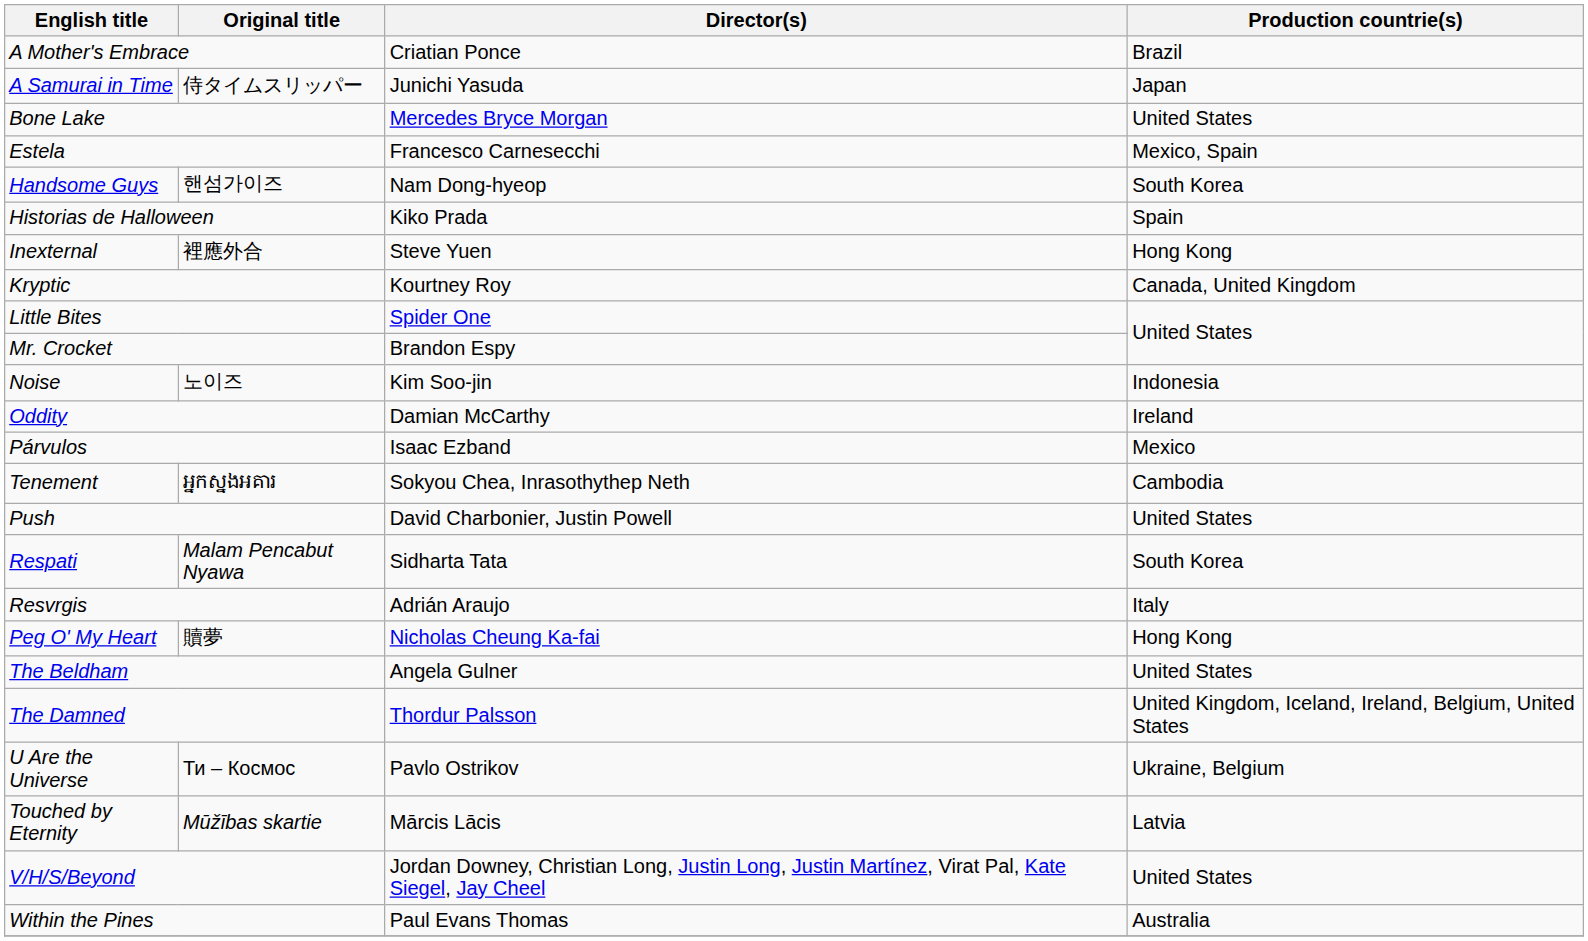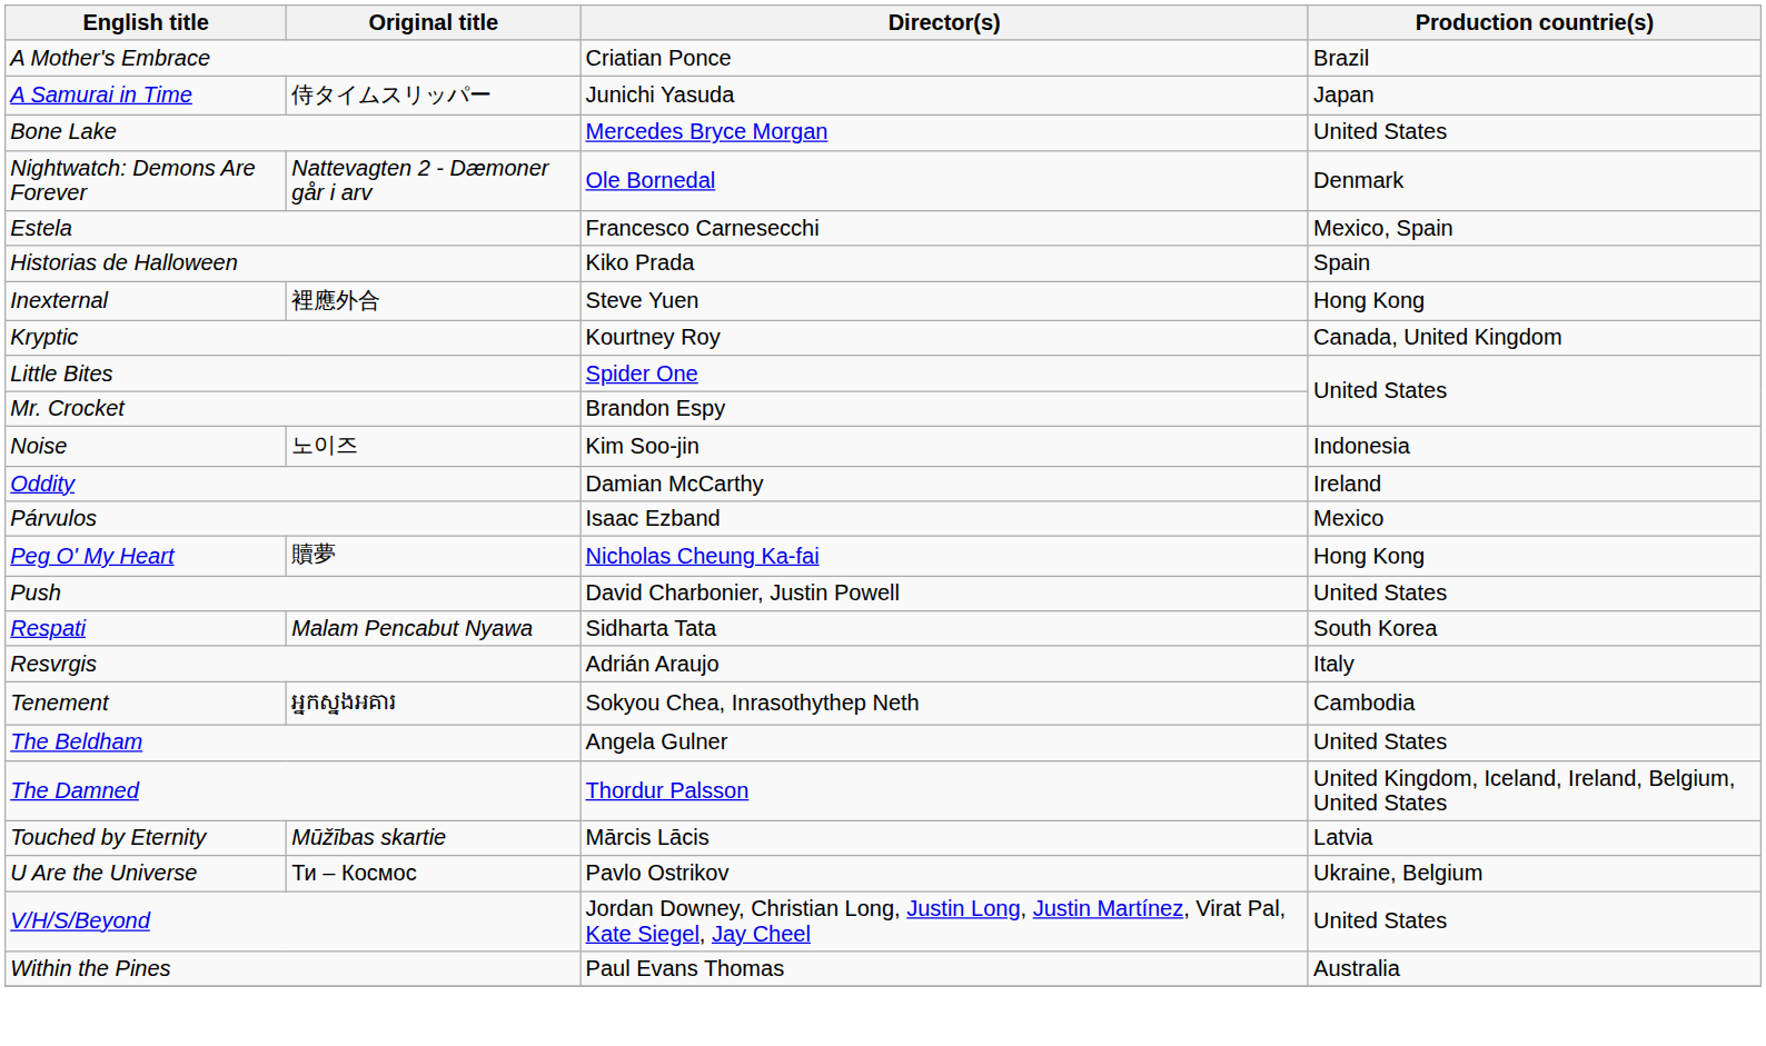 <table class="sortable wikitable" style="width:100%; margin-bottom:4px" cellpadding="5">
 <tr>
 <th scope="col">English title</th>
 <th scope="col">Original title</th>
 <th scope="col">Director(s)</th>
 <th scope="col">Production countrie(s)</th>
 </tr>
 <tr>
 <td colspan="2"><em>A Mother's Embrace</em></td>
 <td>Criatian Ponce</td>
 <td>Brazil</td>
 </tr>
 <tr>
 <td><em><a href='#'>A Samurai in Time</a></em></td>
 <td>侍タイムスリッパー</td>
 <td>Junichi Yasuda</td>
 <td>Japan</td>
 </tr>
 <tr>
 <td colspan="2"><em>Bone Lake</em></td>
 <td><a href='#'>Mercedes Bryce Morgan</a></td>
 <td>United States</td>
 </tr>
 <tr>
+<td><em>Nightwatch: Demons Are Forever</em></td>
+<td><em>Nattevagten 2 - Dæmoner går i arv</em></td>
+<td><a href='#'>Ole Bornedal</a></td>
+<td>Denmark</td>
+</tr>
+<tr>
 <td colspan="2"><em>Estela</em></td>
 <td>Francesco Carnesecchi</td>
 <td>Mexico, Spain</td>
-</tr>
-<tr>
-<td><em><a href='#'>Handsome Guys</a></em></td>
-<td>핸섬가이즈</td>
-<td>Nam Dong-hyeop</td>
-<td>South Korea</td>
 </tr>
 <tr>
 <td colspan="2"><em>Historias de Halloween</em></td>
 <td>Kiko Prada</td>
 <td>Spain</td>
 </tr>
 <tr>
 <td><em>Inexternal</em></td>
 <td>裡應外合</td>
 <td>Steve Yuen</td>
 <td>Hong Kong</td>
 </tr>
 <tr>
 <td colspan="2"><em>Kryptic</em></td>
 <td>Kourtney Roy</td>
 <td>Canada, United Kingdom</td>
 </tr>
 <tr>
 <td colspan="2"><em>Little Bites</em></td>
 <td><a href='#'>Spider One</a></td>
 <td rowspan="2">United States</td>
 </tr>
 <tr>
 <td colspan="2"><em>Mr. Crocket</em></td>
 <td>Brandon Espy</td>
 </tr>
 <tr>
 <td><em>Noise</em></td>
 <td>노이즈</td>
 <td>Kim Soo-jin</td>
 <td>Indonesia</td>
 </tr>
 <tr>
 <td colspan="2"><em><a href='#'>Oddity</a></em></td>
 <td>Damian McCarthy</td>
 <td>Ireland</td>
 </tr>
 <tr>
 <td colspan="2"><em>Párvulos</em></td>
 <td>Isaac Ezband</td>
 <td>Mexico</td>
 </tr>
 <tr>
-<td><em>Tenement</em></td>
-<td>អ្នកស្នងអគារ</td>
-<td>Sokyou Chea, Inrasothythep Neth</td>
-<td>Cambodia</td>
+<td><em><a href='#'>Peg O' My Heart</a></em></td>
+<td>贖夢</td>
+<td><a href='#'>Nicholas Cheung Ka-fai</a></td>
+<td>Hong Kong</td>
 </tr>
 <tr>
 <td colspan="2"><em>Push</em></td>
 <td>David Charbonier, Justin Powell</td>
 <td>United States</td>
 </tr>
 <tr>
 <td><em><a href='#'>Respati</a></em></td>
 <td><em>Malam Pencabut Nyawa</em></td>
 <td>Sidharta Tata</td>
 <td>South Korea</td>
 </tr>
 <tr>
 <td colspan="2"><em>Resvrgis</em></td>
 <td>Adrián Araujo</td>
 <td>Italy</td>
 </tr>
 <tr>
-<td><em><a href='#'>Peg O' My Heart</a></em></td>
-<td>贖夢</td>
-<td><a href='#'>Nicholas Cheung Ka-fai</a></td>
-<td>Hong Kong</td>
+<td><em>Tenement</em></td>
+<td>អ្នកស្នងអគារ</td>
+<td>Sokyou Chea, Inrasothythep Neth</td>
+<td>Cambodia</td>
 </tr>
 <tr>
 <td colspan="2"><em><a href='#'>The Beldham</a></em></td>
 <td>Angela Gulner</td>
 <td>United States</td>
 </tr>
 <tr>
 <td colspan="2"><em><a href='#'>The Damned</a></em></td>
 <td><a href='#'>Thordur Palsson</a></td>
 <td>United Kingdom, Iceland, Ireland, Belgium, United States</td>
 </tr>
 <tr>
+<td><em>Touched by Eternity</em></td>
+<td><em>Mūžības skartie</em></td>
+<td>Mārcis Lācis</td>
+<td>Latvia</td>
+</tr>
+<tr>
 <td><em>U Are the Universe</em></td>
 <td>Ти – Космос</td>
 <td>Pavlo Ostrikov</td>
 <td>Ukraine, Belgium</td>
-</tr>
-<tr>
-<td><em>Touched by Eternity</em></td>
-<td><em>Mūžības skartie</em></td>
-<td>Mārcis Lācis</td>
-<td>Latvia</td>
 </tr>
 <tr>
 <td colspan="2"><em><a href='#'>V/H/S/Beyond</a></em></td>
 <td>Jordan Downey, Christian Long, <a href='#'>Justin Long</a>, <a href='#'>Justin Martínez</a>, Virat Pal, <a href='#'>Kate Siegel</a>, <a href='#'>Jay Cheel</a></td>
 <td>United States</td>
 </tr>
 <tr>
 <td colspan="2"><em>Within the Pines</em></td>
 <td>Paul Evans Thomas</td>
 <td>Australia</td>
 </tr>
 <tr>
 </tr>
 </table>
